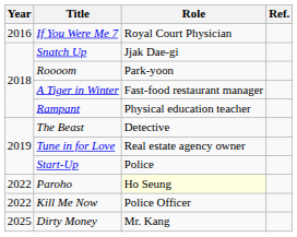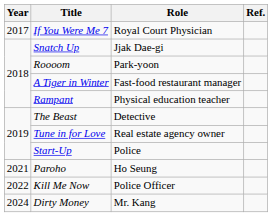 <table class="wikitable">
 <tr>
 <th>Year</th>
 <th>Title</th>
 <th>Role</th>
 <th>Ref.</th>
 </tr>
 <tr>
-<td>2016</td>
+<td>2017</td>
 <td><em><a href='#'>If You Were Me 7</a></em></td>
 <td>Royal Court Physician</td>
 <td></td>
 </tr>
 <tr>
 <td rowspan="4">2018</td>
 <td><em><a href='#'>Snatch Up</a></em></td>
 <td>Jjak Dae-gi</td>
 <td></td>
 </tr>
 <tr>
 <td><em>Roooom</em></td>
 <td>Park-yoon</td>
 <td></td>
 </tr>
 <tr>
 <td><em><a href='#'>A Tiger in Winter</a></em></td>
 <td>Fast-food restaurant manager</td>
 <td></td>
 </tr>
 <tr>
 <td><em><a href='#'>Rampant</a></em></td>
 <td>Physical education teacher</td>
 <td></td>
 </tr>
 <tr>
 <td rowspan="3">2019</td>
 <td><em>The Beast</em></td>
 <td>Detective</td>
 <td></td>
 </tr>
 <tr>
 <td><em><a href='#'>Tune in for Love</a></em></td>
 <td>Real estate agency owner</td>
 <td></td>
 </tr>
 <tr>
 <td><em><a href='#'>Start-Up</a></em></td>
 <td>Police</td>
 <td></td>
 </tr>
 <tr>
-<td>2022</td>
+<td>2021</td>
 <td><em>Paroho</em></td>
-<td style="background: lightyellow;">Ho Seung</td>
+<td>Ho Seung</td>
 <td></td>
 </tr>
 <tr>
 <td>2022</td>
 <td><em>Kill Me Now</em></td>
 <td>Police Officer</td>
 <td></td>
 </tr>
 <tr>
-<td>2025</td>
+<td>2024</td>
 <td><em>Dirty Money</em></td>
 <td>Mr. Kang</td>
 <td></td>
 </tr>
 </table>
